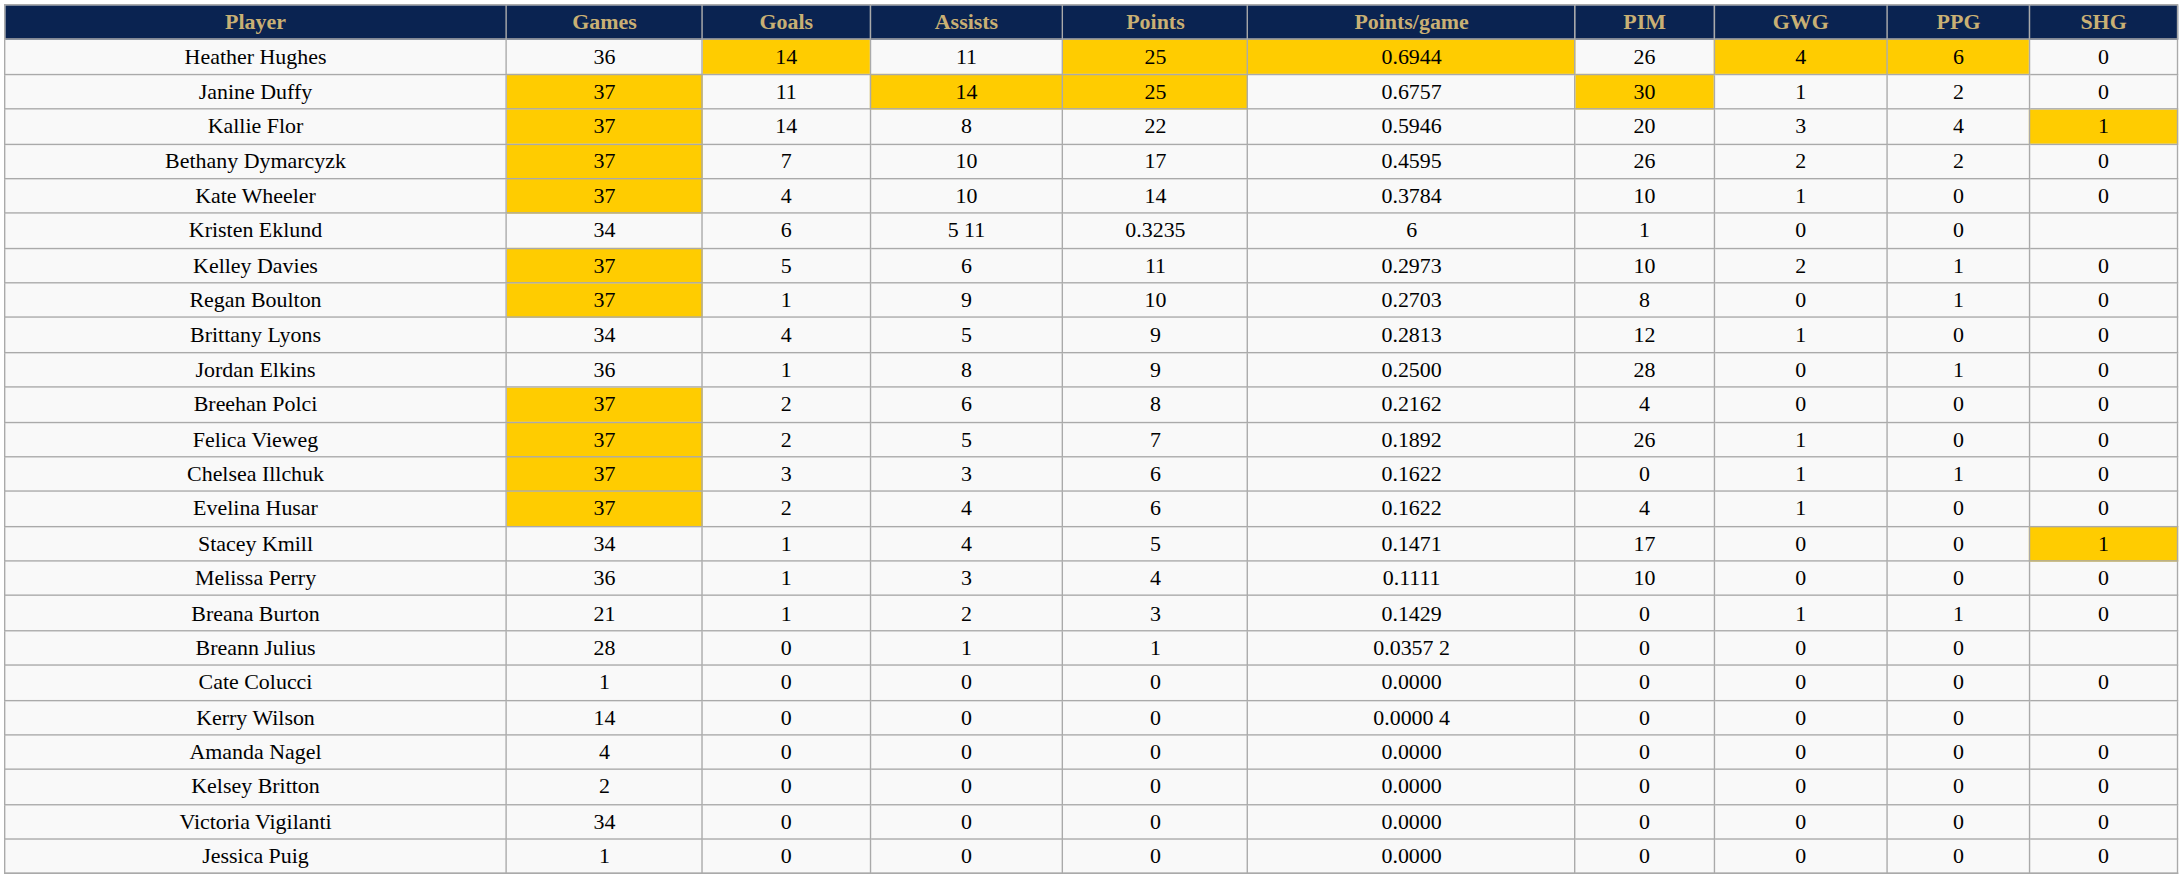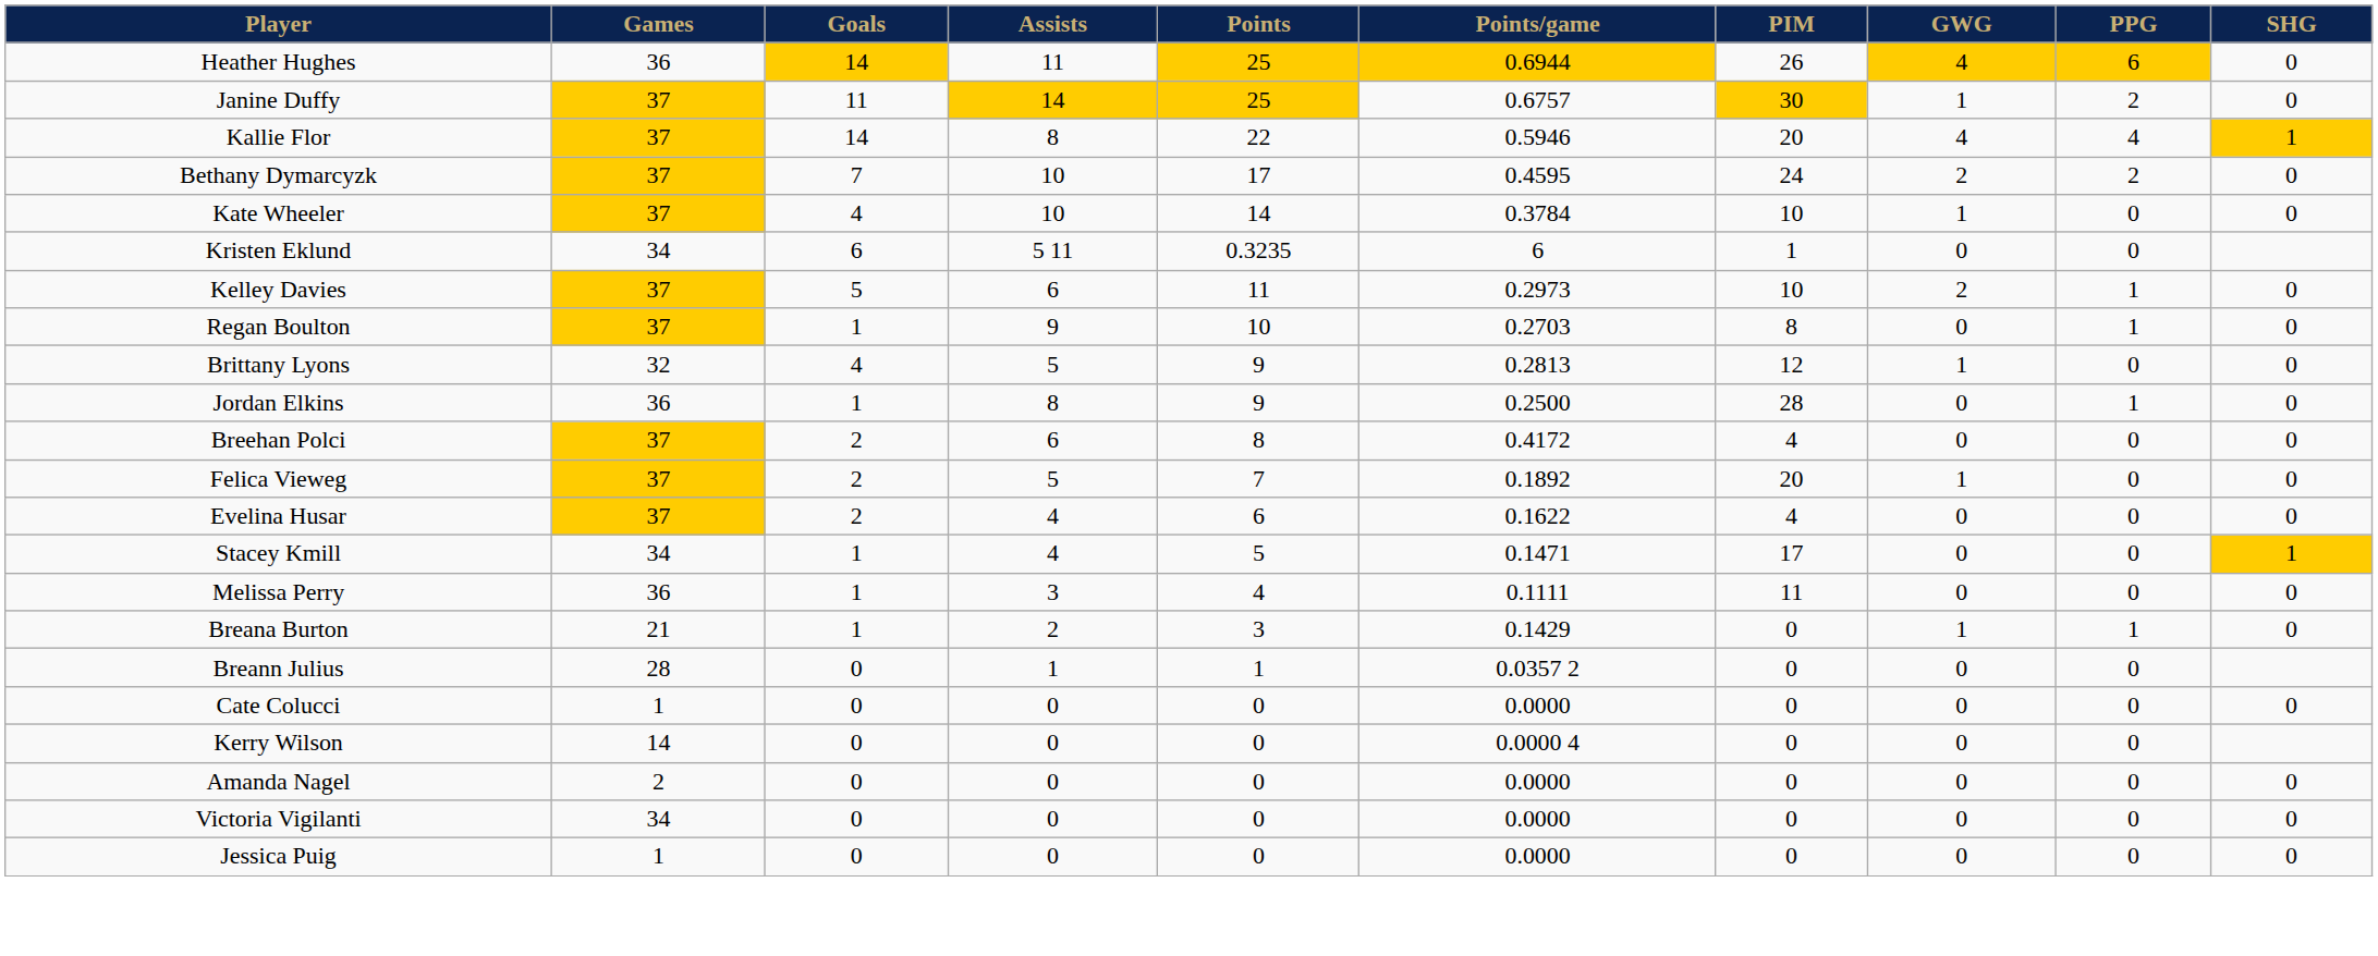 <table class="wikitable" width="80%">
 <tr align="center"  style="background:#0a2351;color:#c9b074;">
 <td><strong>Player</strong></td>
 <td><strong>Games</strong></td>
 <td><strong>Goals</strong></td>
 <td><strong>Assists</strong></td>
 <td><strong>Points</strong></td>
 <td><strong>Points/game</strong></td>
 <td><strong>PIM</strong></td>
 <td><strong>GWG</strong></td>
 <td><strong>PPG</strong></td>
 <td><strong>SHG</strong></td>
 </tr>
 <tr align="center" bgcolor="">
 <td>Heather Hughes</td>
 <td>36</td>
 <td bgcolor="#FFCC00">14</td>
 <td>11</td>
 <td bgcolor="#FFCC00">25</td>
 <td bgcolor="#FFCC00">0.6944</td>
 <td>26</td>
 <td bgcolor="#FFCC00">4</td>
 <td bgcolor="#FFCC00">6</td>
 <td>0</td>
 </tr>
 <tr align="center" bgcolor="">
 <td>Janine Duffy</td>
 <td bgcolor="#FFCC00">37</td>
 <td>11</td>
 <td bgcolor="#FFCC00">14</td>
 <td bgcolor="#FFCC00">25</td>
 <td>0.6757</td>
 <td bgcolor="#FFCC00">30</td>
 <td>1</td>
 <td>2</td>
 <td>0</td>
 </tr>
 <tr align="center" bgcolor="">
 <td>Kallie Flor</td>
 <td bgcolor="#FFCC00">37</td>
 <td>14</td>
 <td>8</td>
 <td>22</td>
 <td>0.5946</td>
 <td>20</td>
-<td>3</td>
+<td>4</td>
 <td>4</td>
 <td bgcolor="#FFCC00">1</td>
 </tr>
 <tr align="center" bgcolor="">
 <td>Bethany Dymarcyzk</td>
 <td bgcolor="#FFCC00">37</td>
 <td>7</td>
 <td>10</td>
 <td>17</td>
 <td>0.4595</td>
-<td>26</td>
+<td>24</td>
 <td>2</td>
 <td>2</td>
 <td>0</td>
 </tr>
 <tr align="center" bgcolor="">
 <td>Kate Wheeler</td>
 <td bgcolor="#FFCC00">37</td>
 <td>4</td>
 <td>10</td>
 <td>14</td>
 <td>0.3784</td>
 <td>10</td>
 <td>1</td>
 <td>0</td>
 <td>0</td>
 </tr>
 <tr align="center" bgcolor="">
 <td>Kristen Eklund</td>
 <td>34</td>
 <td>6</td>
 <td>5 11</td>
 <td>0.3235</td>
 <td>6</td>
 <td>1</td>
 <td>0</td>
 <td>0</td>
 </tr>
 <tr align="center" bgcolor="">
 <td>Kelley Davies</td>
 <td bgcolor="#FFCC00">37</td>
 <td>5</td>
 <td>6</td>
 <td>11</td>
 <td>0.2973</td>
 <td>10</td>
 <td>2</td>
 <td>1</td>
 <td>0</td>
 </tr>
 <tr align="center" bgcolor="">
 <td>Regan Boulton</td>
 <td bgcolor="#FFCC00">37</td>
 <td>1</td>
 <td>9</td>
 <td>10</td>
 <td>0.2703</td>
 <td>8</td>
 <td>0</td>
 <td>1</td>
 <td>0</td>
 </tr>
 <tr align="center" bgcolor="">
 <td>Brittany Lyons</td>
-<td>34</td>
+<td>32</td>
 <td>4</td>
 <td>5</td>
 <td>9</td>
 <td>0.2813</td>
 <td>12</td>
 <td>1</td>
 <td>0</td>
 <td>0</td>
 </tr>
 <tr align="center" bgcolor="">
 <td>Jordan Elkins</td>
 <td>36</td>
 <td>1</td>
 <td>8</td>
 <td>9</td>
 <td>0.2500</td>
 <td>28</td>
 <td>0</td>
 <td>1</td>
 <td>0</td>
 </tr>
 <tr align="center" bgcolor="">
 <td>Breehan Polci</td>
 <td bgcolor="#FFCC00">37</td>
 <td>2</td>
 <td>6</td>
 <td>8</td>
-<td>0.2162</td>
+<td>0.4172</td>
 <td>4</td>
 <td>0</td>
 <td>0</td>
 <td>0</td>
 </tr>
 <tr align="center" bgcolor="">
 <td>Felica Vieweg</td>
 <td bgcolor="#FFCC00">37</td>
 <td>2</td>
 <td>5</td>
 <td>7</td>
 <td>0.1892</td>
-<td>26</td>
+<td>20</td>
 <td>1</td>
 <td>0</td>
-<td>0</td>
-</tr>
-<tr align="center" bgcolor="">
-<td>Chelsea Illchuk</td>
-<td bgcolor="#FFCC00">37</td>
-<td>3</td>
-<td>3</td>
-<td>6</td>
-<td>0.1622</td>
-<td>0</td>
-<td>1</td>
-<td>1</td>
 <td>0</td>
 </tr>
 <tr align="center" bgcolor="">
 <td>Evelina Husar</td>
 <td bgcolor="#FFCC00">37</td>
 <td>2</td>
 <td>4</td>
 <td>6</td>
 <td>0.1622</td>
 <td>4</td>
-<td>1</td>
+<td>0</td>
 <td>0</td>
 <td>0</td>
 </tr>
 <tr align="center" bgcolor="">
 <td>Stacey Kmill</td>
 <td>34</td>
 <td>1</td>
 <td>4</td>
 <td>5</td>
 <td>0.1471</td>
 <td>17</td>
 <td>0</td>
 <td>0</td>
 <td bgcolor="#FFCC00">1</td>
 </tr>
 <tr align="center" bgcolor="">
 <td>Melissa Perry</td>
 <td>36</td>
 <td>1</td>
 <td>3</td>
 <td>4</td>
 <td>0.1111</td>
-<td>10</td>
+<td>11</td>
 <td>0</td>
 <td>0</td>
 <td>0</td>
 </tr>
 <tr align="center" bgcolor="">
 <td>Breana Burton</td>
 <td>21</td>
 <td>1</td>
 <td>2</td>
 <td>3</td>
 <td>0.1429</td>
 <td>0</td>
 <td>1</td>
 <td>1</td>
 <td>0</td>
 </tr>
 <tr align="center" bgcolor="">
 <td>Breann Julius</td>
 <td>28</td>
 <td>0</td>
 <td>1</td>
 <td>1</td>
 <td>0.0357 2</td>
 <td>0</td>
 <td>0</td>
 <td>0</td>
 </tr>
 <tr align="center" bgcolor="">
 <td>Cate Colucci</td>
 <td>1</td>
 <td>0</td>
 <td>0</td>
 <td>0</td>
 <td>0.0000</td>
 <td>0</td>
 <td>0</td>
 <td>0</td>
 <td>0</td>
 </tr>
 <tr align="center" bgcolor="">
 <td>Kerry Wilson</td>
 <td>14</td>
 <td>0</td>
 <td>0</td>
 <td>0</td>
 <td>0.0000 4</td>
 <td>0</td>
 <td>0</td>
 <td>0</td>
 </tr>
 <tr align="center" bgcolor="">
 <td>Amanda Nagel</td>
-<td>4</td>
-<td>0</td>
-<td>0</td>
-<td>0</td>
-<td>0.0000</td>
-<td>0</td>
-<td>0</td>
-<td>0</td>
-<td>0</td>
-</tr>
-<tr align="center" bgcolor="">
-<td>Kelsey Britton</td>
 <td>2</td>
 <td>0</td>
 <td>0</td>
 <td>0</td>
 <td>0.0000</td>
 <td>0</td>
 <td>0</td>
 <td>0</td>
 <td>0</td>
 </tr>
 <tr align="center" bgcolor="">
 <td>Victoria Vigilanti</td>
 <td>34</td>
 <td>0</td>
 <td>0</td>
 <td>0</td>
 <td>0.0000</td>
 <td>0</td>
 <td>0</td>
 <td>0</td>
 <td>0</td>
 </tr>
 <tr align="center" bgcolor="">
 <td>Jessica Puig</td>
 <td>1</td>
 <td>0</td>
 <td>0</td>
 <td>0</td>
 <td>0.0000</td>
 <td>0</td>
 <td>0</td>
 <td>0</td>
 <td>0</td>
 </tr>
 <tr align="center" bgcolor="">
 </tr>
 </table>
